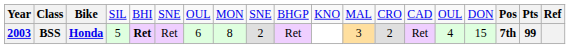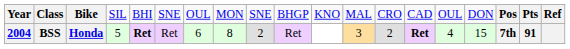 <table class="wikitable" style="font-size: 85%; text-align: center">
 <tr>
 <th valign="middle">Year</th>
 <th valign="middle">Class</th>
 <th valign="middle">Bike</th>
 <td><a href='#'>SIL</a><br></td>
 <td><a href='#'>BHI</a><br></td>
 <td><a href='#'>SNE</a><br></td>
 <td><a href='#'>OUL</a><br></td>
 <td><a href='#'>MON</a><br></td>
 <td><a href='#'>SNE</a><br></td>
 <td><a href='#'>BHGP</a><br></td>
 <td><a href='#'>KNO</a><br></td>
 <td><a href='#'>MAL</a><br></td>
 <td><a href='#'>CRO</a><br></td>
 <td><a href='#'>CAD</a><br></td>
 <td><a href='#'>OUL</a><br></td>
 <td><a href='#'>DON</a><br></td>
 <th valign="middle">Pos</th>
 <th valign="middle">Pts</th>
 <th valign="middle">Ref</th>
 </tr>
 <tr>
-<th><a href='#'>2003</a></th>
+<th><a href='#'>2004</a></th>
 <th>BSS</th>
 <th><a href='#'>Honda</a></th>
 <td style="background:#dfffdf;">5</td>
 <td style="background:#efcfff;"><strong>Ret</strong></td>
 <td style="background:#efcfff;">Ret</td>
 <td style="background:#dfffdf;">6</td>
 <td style="background:#dfffdf;">8</td>
 <td style="background:#dfdfdf;">2</td>
 <td style="background:#efcfff;">Ret</td>
 <td style="background:#fff;"></td>
 <td style="background:#ffdf9f;">3</td>
 <td style="background:#dfdfdf;">2</td>
-<td style="background:#efcfff;">Ret</td>
+<td style="background:#efcfff;"><strong>Ret</strong></td>
 <td style="background:#dfffdf;">4</td>
 <td style="background:#dfffdf;">15</td>
 <th>7th</th>
-<th>99</th>
+<th>91</th>
 <th></th>
 </tr>
 </table>
